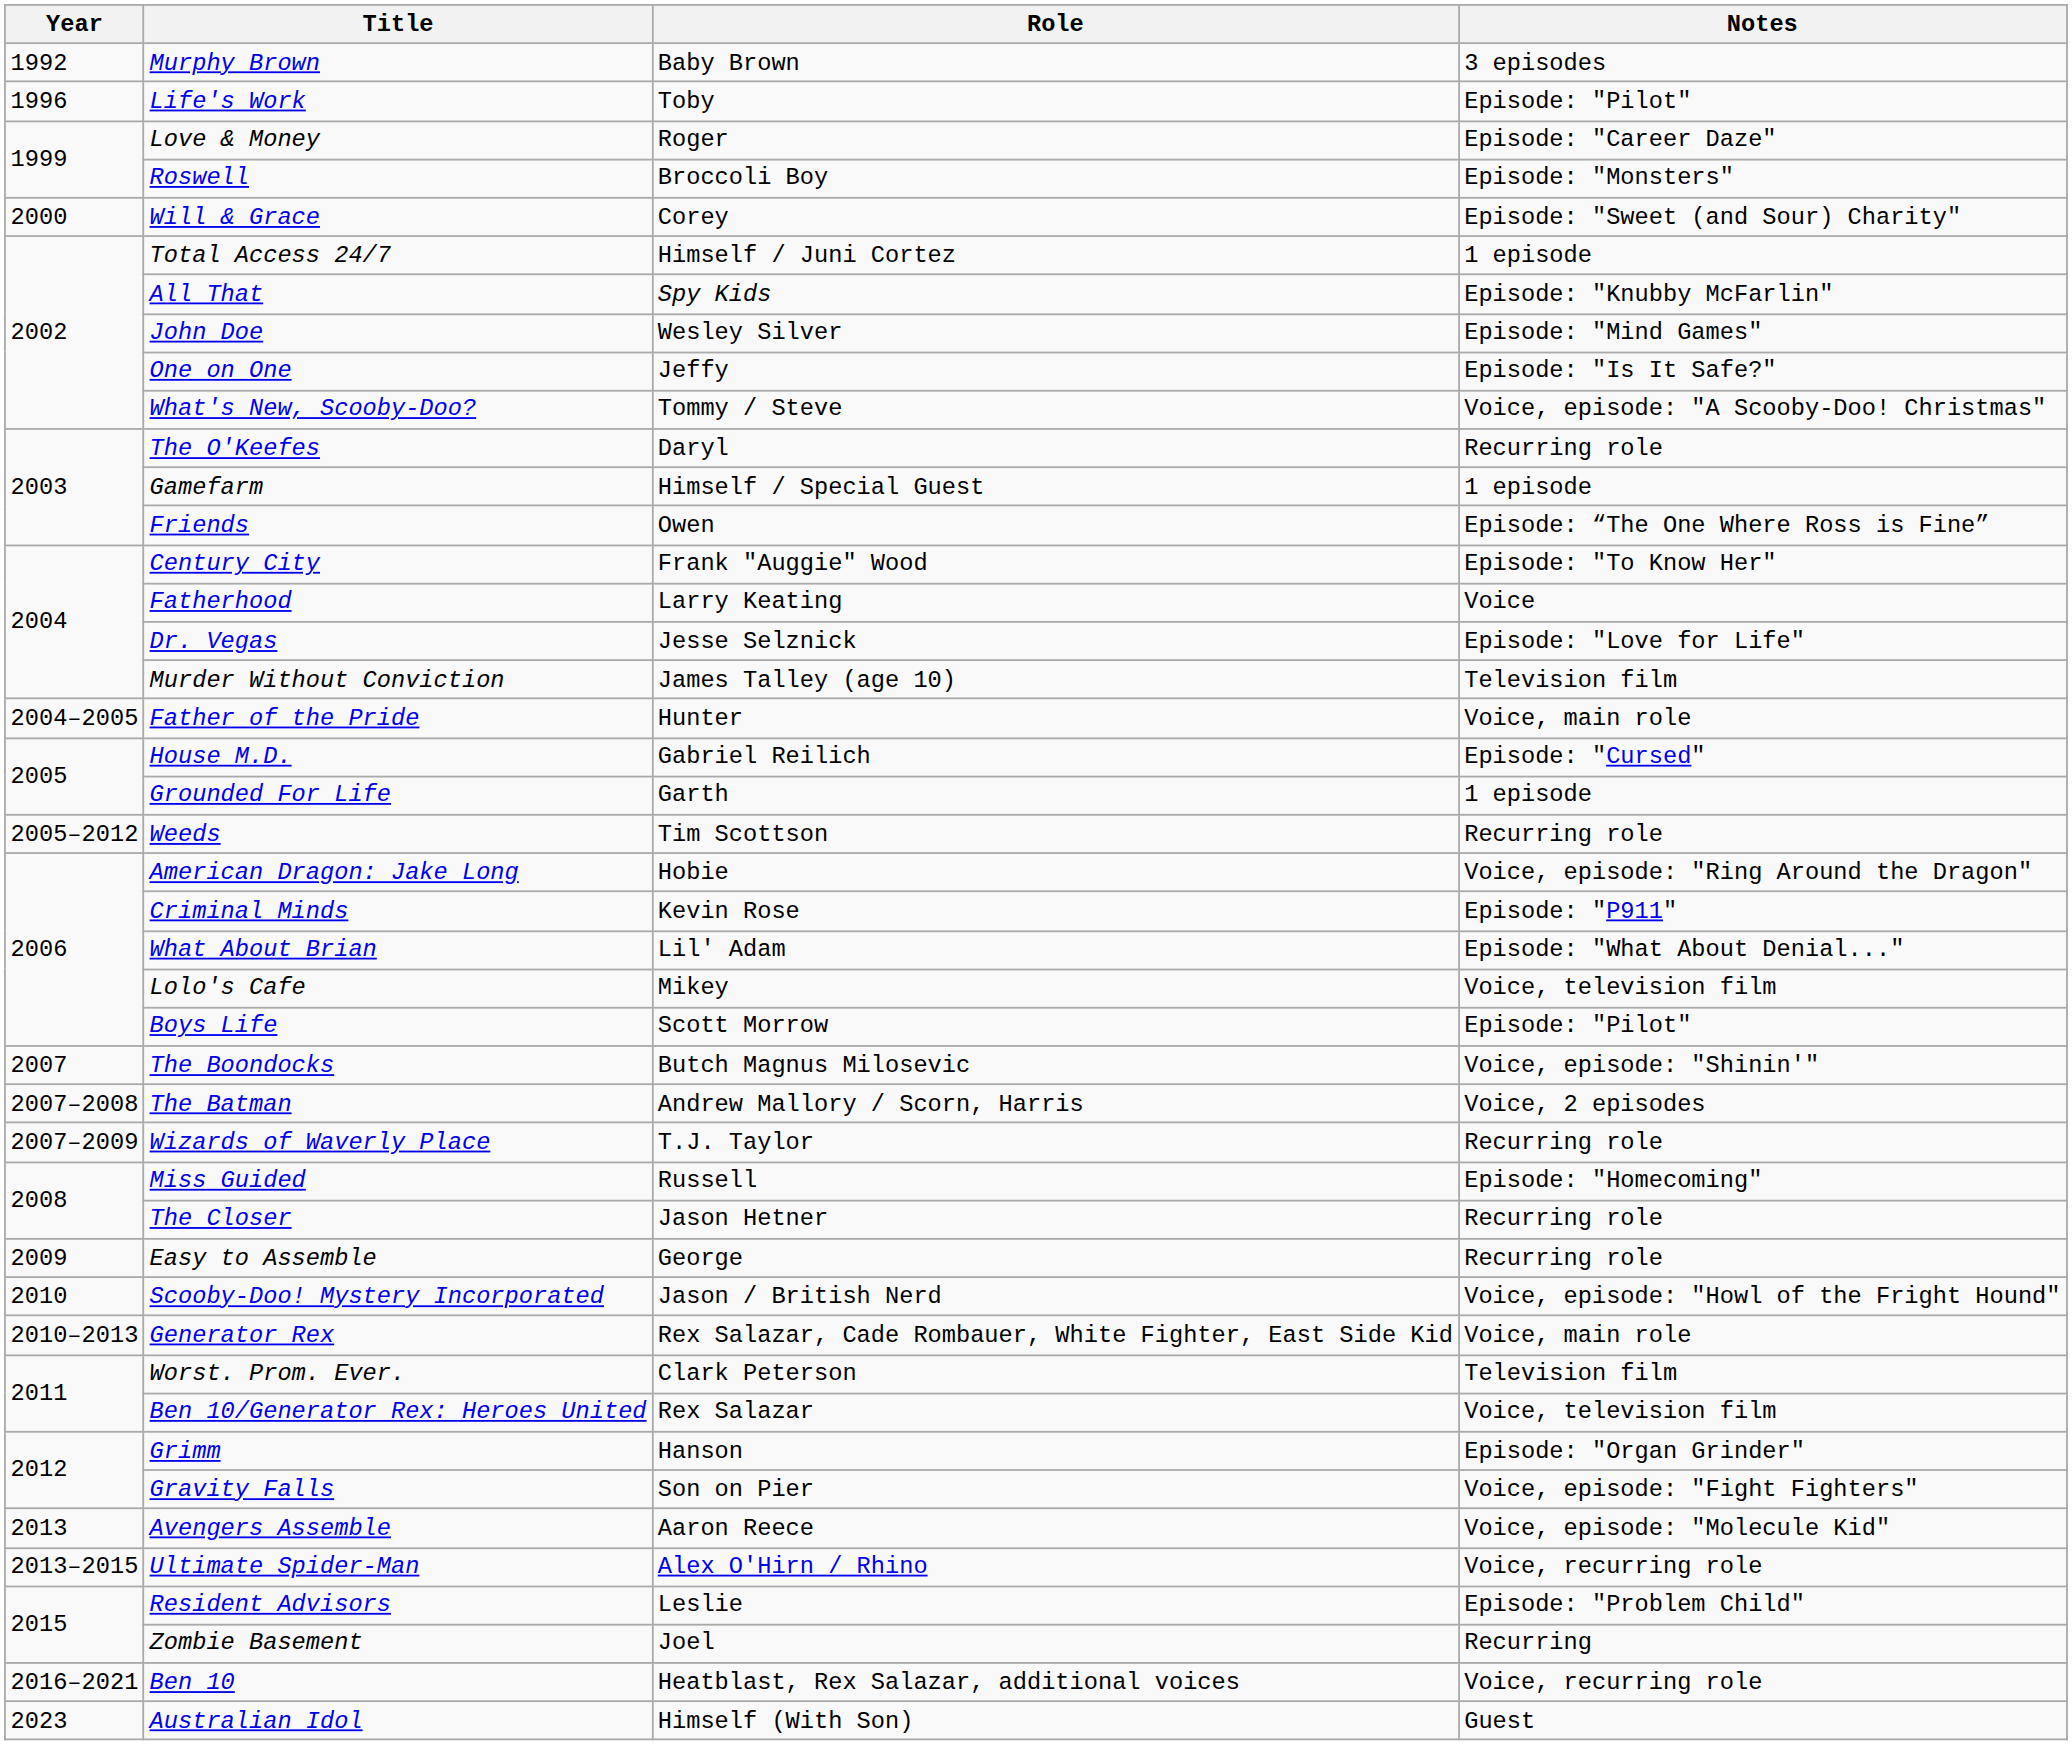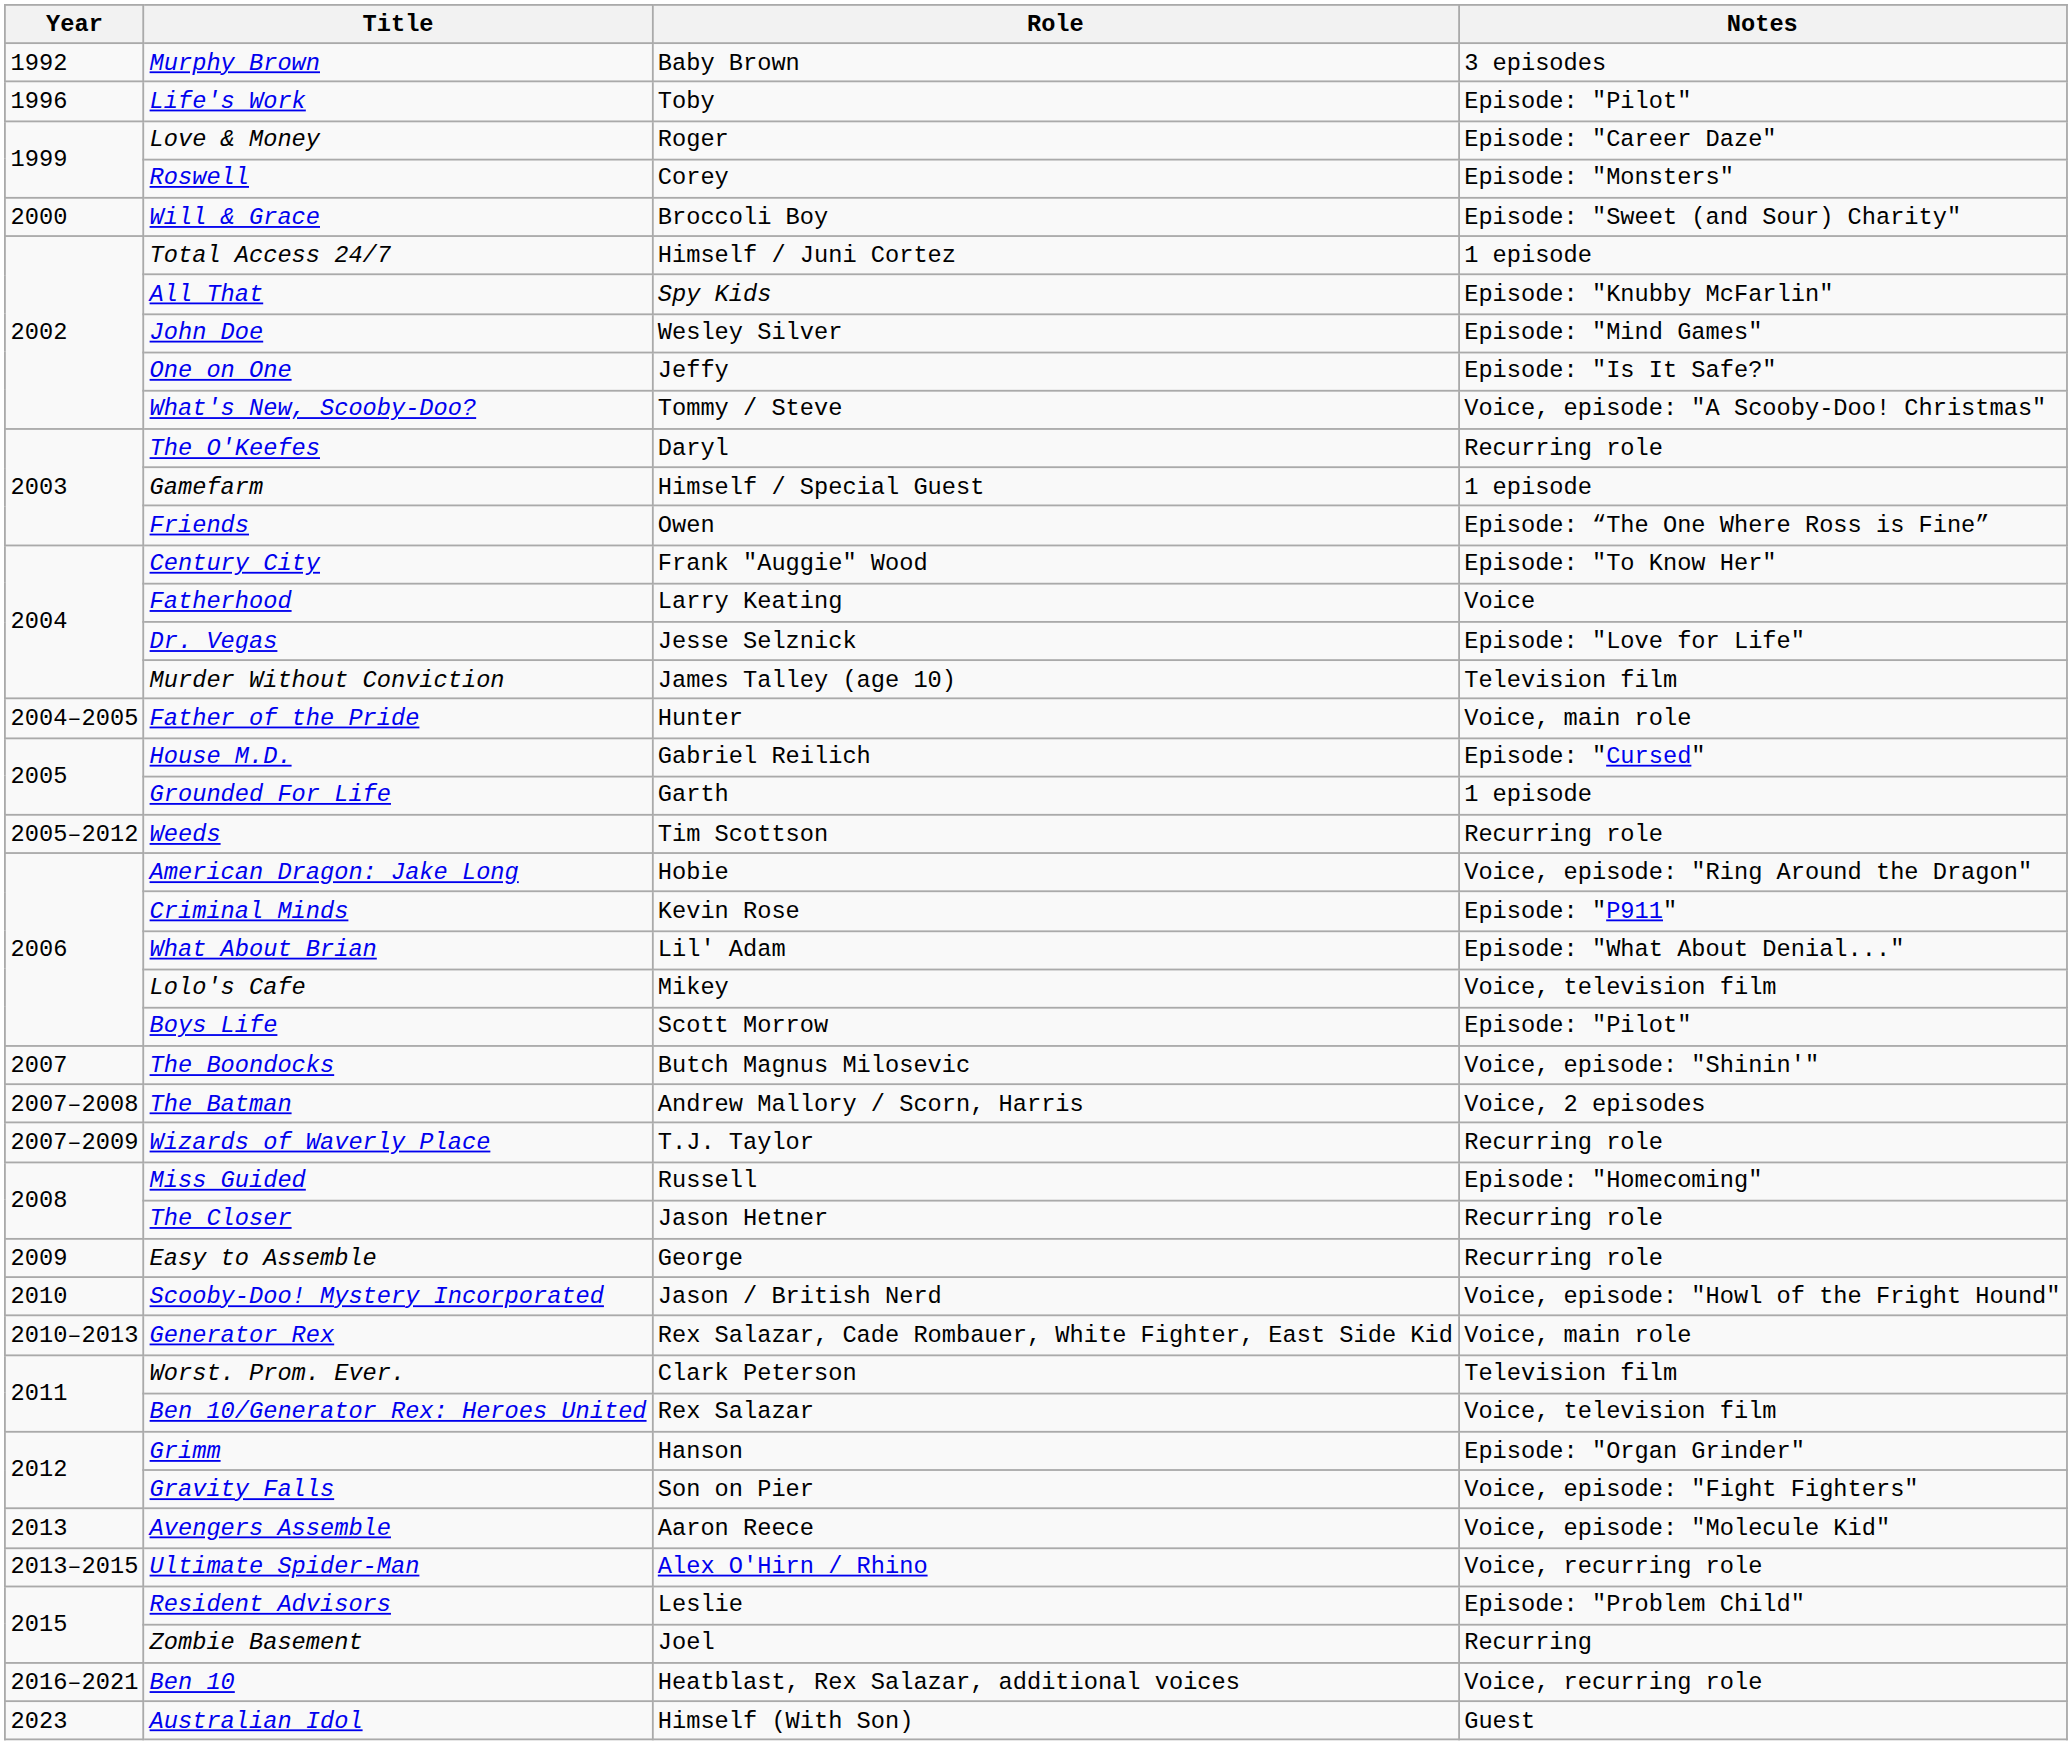 <table class="wikitable sortable">
 <tr>
 <th>Year</th>
 <th>Title</th>
 <th>Role</th>
 <th>Notes</th>
 </tr>
 <tr>
 <td>1992</td>
 <td><em><a href='#'>Murphy Brown</a></em></td>
 <td>Baby Brown</td>
 <td>3 episodes</td>
 </tr>
 <tr>
 <td>1996</td>
 <td><em><a href='#'>Life's Work</a></em></td>
 <td>Toby</td>
 <td>Episode: "Pilot"</td>
 </tr>
 <tr>
 <td rowspan="2">1999</td>
 <td><em>Love & Money</em></td>
 <td>Roger</td>
 <td>Episode: "Career Daze"</td>
 </tr>
 <tr>
 <td><em><a href='#'>Roswell</a></em></td>
-<td>Broccoli Boy</td>
+<td>Corey</td>
 <td>Episode: "Monsters"</td>
 </tr>
 <tr>
 <td>2000</td>
 <td><em><a href='#'>Will & Grace</a></em></td>
-<td>Corey</td>
+<td>Broccoli Boy</td>
 <td>Episode: "Sweet (and Sour) Charity"</td>
 </tr>
 <tr>
 <td rowspan="5">2002</td>
 <td><em>Total Access 24/7</em></td>
 <td>Himself / Juni Cortez</td>
 <td>1 episode</td>
 </tr>
 <tr>
 <td><em><a href='#'>All That</a></em></td>
 <td><em>Spy Kids</em></td>
 <td>Episode: "Knubby McFarlin"</td>
 </tr>
 <tr>
 <td><em><a href='#'>John Doe</a></em></td>
 <td>Wesley Silver</td>
 <td>Episode: "Mind Games"</td>
 </tr>
 <tr>
 <td><em><a href='#'>One on One</a></em></td>
 <td>Jeffy</td>
 <td>Episode: "Is It Safe?"</td>
 </tr>
 <tr>
 <td><em><a href='#'>What's New, Scooby-Doo?</a></em></td>
 <td>Tommy / Steve</td>
 <td>Voice, episode: "A Scooby-Doo! Christmas"</td>
 </tr>
 <tr>
 <td rowspan="3">2003</td>
 <td><em><a href='#'>The O'Keefes</a></em></td>
 <td>Daryl</td>
 <td>Recurring role</td>
 </tr>
 <tr>
 <td><em>Gamefarm</em></td>
 <td>Himself / Special Guest</td>
 <td>1 episode</td>
 </tr>
 <tr>
 <td><em><a href='#'>Friends</a></em></td>
 <td>Owen</td>
 <td>Episode: “The One Where Ross is Fine”</td>
 </tr>
 <tr>
 <td rowspan="4">2004</td>
 <td><em><a href='#'>Century City</a></em></td>
 <td>Frank "Auggie" Wood</td>
 <td>Episode: "To Know Her"</td>
 </tr>
 <tr>
 <td><em><a href='#'>Fatherhood</a></em></td>
 <td>Larry Keating</td>
 <td>Voice</td>
 </tr>
 <tr>
 <td><em><a href='#'>Dr. Vegas</a></em></td>
 <td>Jesse Selznick</td>
 <td>Episode: "Love for Life"</td>
 </tr>
 <tr>
 <td><em>Murder Without Conviction</em></td>
 <td>James Talley (age 10)</td>
 <td>Television film</td>
 </tr>
 <tr>
 <td>2004–2005</td>
 <td><em><a href='#'>Father of the Pride</a></em></td>
 <td>Hunter</td>
 <td>Voice, main role</td>
 </tr>
 <tr>
 <td rowspan="2">2005</td>
 <td><em><a href='#'>House M.D.</a></em></td>
 <td>Gabriel Reilich</td>
 <td>Episode: "<a href='#'>Cursed</a>"</td>
 </tr>
 <tr>
 <td><em><a href='#'>Grounded For Life</a></em></td>
 <td>Garth</td>
 <td>1 episode</td>
 </tr>
 <tr>
 <td>2005–2012</td>
 <td><em><a href='#'>Weeds</a></em></td>
 <td>Tim Scottson</td>
 <td>Recurring role</td>
 </tr>
 <tr>
 <td rowspan="5">2006</td>
 <td><em><a href='#'>American Dragon: Jake Long</a></em></td>
 <td>Hobie</td>
 <td>Voice, episode: "Ring Around the Dragon"</td>
 </tr>
 <tr>
 <td><em><a href='#'>Criminal Minds</a></em></td>
 <td>Kevin Rose</td>
 <td>Episode: "<a href='#'>P911</a>"</td>
 </tr>
 <tr>
 <td><em><a href='#'>What About Brian</a></em></td>
 <td>Lil' Adam</td>
 <td>Episode: "What About Denial..."</td>
 </tr>
 <tr>
 <td><em>Lolo's Cafe</em></td>
 <td>Mikey</td>
 <td>Voice, television film</td>
 </tr>
 <tr>
 <td><em><a href='#'>Boys Life</a></em></td>
 <td>Scott Morrow</td>
 <td>Episode: "Pilot"</td>
 </tr>
 <tr>
 <td>2007</td>
 <td><em><a href='#'>The Boondocks</a></em></td>
 <td>Butch Magnus Milosevic</td>
 <td>Voice, episode: "Shinin'"</td>
 </tr>
 <tr>
 <td>2007–2008</td>
 <td><em><a href='#'>The Batman</a></em></td>
 <td>Andrew Mallory / Scorn, Harris</td>
 <td>Voice, 2 episodes</td>
 </tr>
 <tr>
 <td>2007–2009</td>
 <td><em><a href='#'>Wizards of Waverly Place</a></em></td>
 <td>T.J. Taylor</td>
 <td>Recurring role</td>
 </tr>
 <tr>
 <td rowspan="2">2008</td>
 <td><em><a href='#'>Miss Guided</a></em></td>
 <td>Russell</td>
 <td>Episode: "Homecoming"</td>
 </tr>
 <tr>
 <td><em><a href='#'>The Closer</a></em></td>
 <td>Jason Hetner</td>
 <td>Recurring role</td>
 </tr>
 <tr>
 <td>2009</td>
 <td><em>Easy to Assemble</em></td>
 <td>George</td>
 <td>Recurring role</td>
 </tr>
 <tr>
 <td>2010</td>
 <td><em><a href='#'>Scooby-Doo! Mystery Incorporated</a></em></td>
 <td>Jason / British Nerd</td>
 <td>Voice, episode: "Howl of the Fright Hound"</td>
 </tr>
 <tr>
 <td>2010–2013</td>
 <td><em><a href='#'>Generator Rex</a></em></td>
 <td>Rex Salazar, Cade Rombauer, White Fighter, East Side Kid</td>
 <td>Voice, main role</td>
 </tr>
 <tr>
 <td rowspan="2">2011</td>
 <td><em>Worst. Prom. Ever.</em></td>
 <td>Clark Peterson</td>
 <td>Television film</td>
 </tr>
 <tr>
 <td><em><a href='#'>Ben 10/Generator Rex: Heroes United</a></em></td>
 <td>Rex Salazar</td>
 <td>Voice, television film</td>
 </tr>
 <tr>
 <td rowspan="2">2012</td>
 <td><em><a href='#'>Grimm</a></em></td>
 <td>Hanson</td>
 <td>Episode: "Organ Grinder"</td>
 </tr>
 <tr>
 <td><em><a href='#'>Gravity Falls</a></em></td>
 <td>Son on Pier</td>
 <td>Voice, episode: "Fight Fighters"</td>
 </tr>
 <tr>
 <td>2013</td>
 <td><em><a href='#'>Avengers Assemble</a></em></td>
 <td>Aaron Reece</td>
 <td>Voice, episode: "Molecule Kid"</td>
 </tr>
 <tr>
 <td>2013–2015</td>
 <td><em><a href='#'>Ultimate Spider-Man</a></em></td>
 <td><a href='#'>Alex O'Hirn / Rhino</a></td>
 <td>Voice, recurring role</td>
 </tr>
 <tr>
 <td rowspan="2">2015</td>
 <td><em><a href='#'>Resident Advisors</a></em></td>
 <td>Leslie</td>
 <td>Episode: "Problem Child"</td>
 </tr>
 <tr>
 <td><em>Zombie Basement</em></td>
 <td>Joel</td>
 <td>Recurring</td>
 </tr>
 <tr>
 <td>2016–2021</td>
 <td><em><a href='#'>Ben 10</a></em></td>
 <td>Heatblast, Rex Salazar, additional voices</td>
 <td>Voice, recurring role</td>
 </tr>
 <tr>
 <td>2023</td>
 <td><em><a href='#'>Australian Idol</a></em></td>
 <td>Himself (With Son)</td>
 <td>Guest</td>
 </tr>
 </table>
